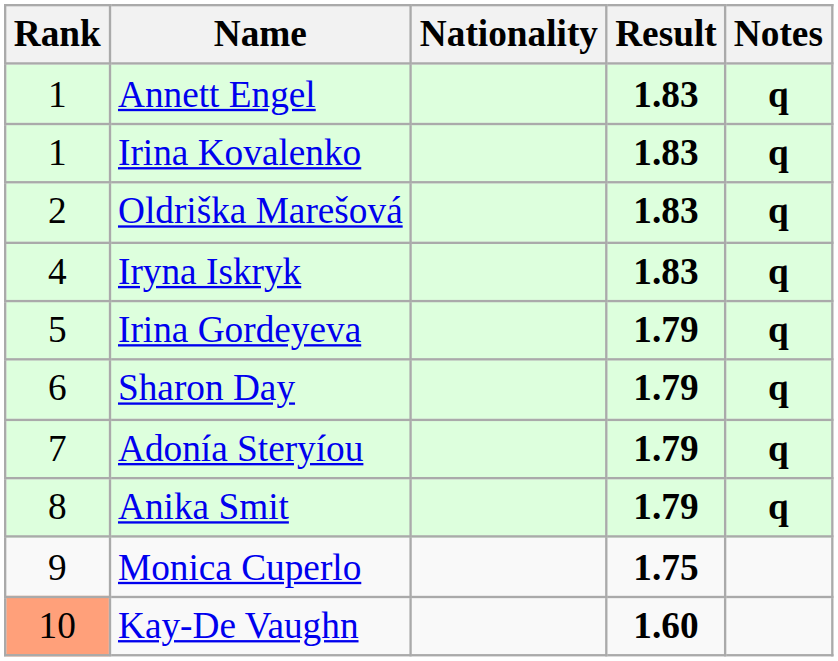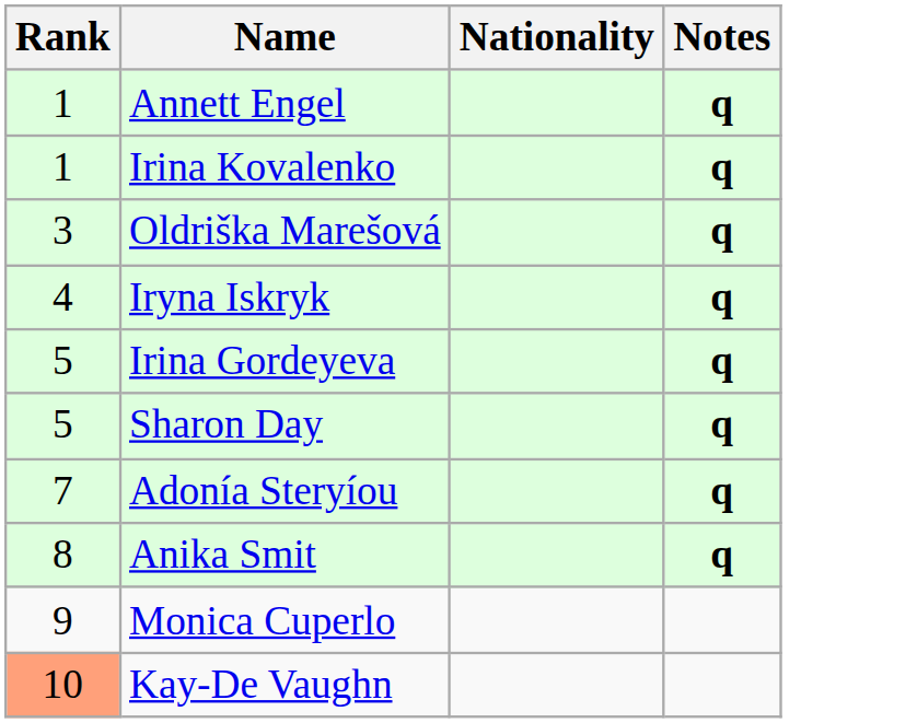 <table class="wikitable sortable" style="text-align:center">
 <tr>
 <th>Rank</th>
 <th>Name</th>
 <th>Nationality</th>
-<th>Result</th>
 <th>Notes</th>
 </tr>
 <tr bgcolor=ddffdd>
 <td>1</td>
 <td align=left><a href='#'>Annett Engel</a></td>
 <td align=left></td>
-<td><strong>1.83</strong></td>
 <td><strong>q</strong></td>
 </tr>
 <tr bgcolor=ddffdd>
 <td>1</td>
 <td align=left><a href='#'>Irina Kovalenko</a></td>
 <td align=left></td>
-<td><strong>1.83</strong></td>
 <td><strong>q</strong></td>
 </tr>
 <tr bgcolor=ddffdd>
-<td>2</td>
+<td>3</td>
 <td align=left><a href='#'>Oldriška Marešová</a></td>
 <td align=left></td>
-<td><strong>1.83</strong></td>
 <td><strong>q</strong></td>
 </tr>
 <tr bgcolor=ddffdd>
 <td>4</td>
 <td align=left><a href='#'>Iryna Iskryk</a></td>
 <td align=left></td>
-<td><strong>1.83</strong></td>
 <td><strong>q</strong></td>
 </tr>
 <tr bgcolor=ddffdd>
 <td>5</td>
 <td align=left><a href='#'>Irina Gordeyeva</a></td>
 <td align=left></td>
-<td><strong>1.79</strong></td>
 <td><strong>q</strong></td>
 </tr>
 <tr bgcolor=ddffdd>
-<td>6</td>
+<td>5</td>
 <td align=left><a href='#'>Sharon Day</a></td>
 <td align=left></td>
-<td><strong>1.79</strong></td>
 <td><strong>q</strong></td>
 </tr>
 <tr bgcolor=ddffdd>
 <td>7</td>
 <td align=left><a href='#'>Adonía Steryíou</a></td>
 <td align=left></td>
-<td><strong>1.79</strong></td>
 <td><strong>q</strong></td>
 </tr>
 <tr bgcolor=ddffdd>
 <td>8</td>
 <td align=left><a href='#'>Anika Smit</a></td>
 <td align=left></td>
-<td><strong>1.79</strong></td>
 <td><strong>q</strong></td>
 </tr>
 <tr>
 <td>9</td>
 <td align=left><a href='#'>Monica Cuperlo</a></td>
 <td align=left></td>
-<td><strong>1.75</strong></td>
 <td></td>
 </tr>
 <tr>
 <td style="background: lightsalmon;">10</td>
 <td align=left><a href='#'>Kay-De Vaughn</a></td>
 <td align=left></td>
-<td><strong>1.60</strong></td>
 <td></td>
 </tr>
 </table>
